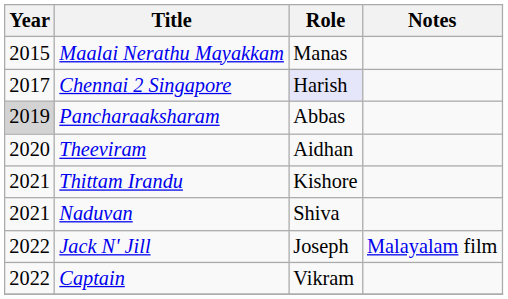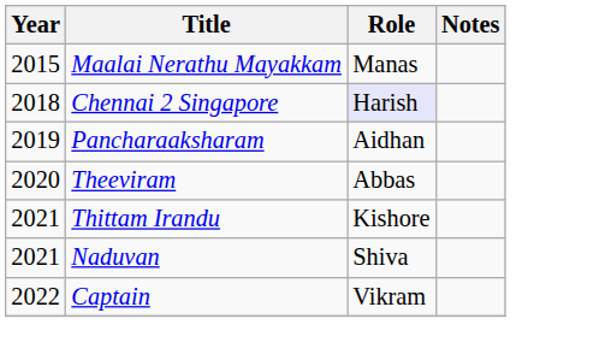 <table class="wikitable sortable">
 <tr>
 <th>Year</th>
 <th>Title</th>
 <th>Role</th>
 <th>Notes</th>
 </tr>
 <tr>
 <td>2015</td>
 <td><em><a href='#'>Maalai Nerathu Mayakkam</a></em></td>
 <td>Manas</td>
 <td></td>
 </tr>
 <tr>
-<td>2017</td>
+<td>2018</td>
 <td><em><a href='#'>Chennai 2 Singapore</a></em></td>
 <td style="background: lavender;">Harish</td>
 <td></td>
 </tr>
 <tr>
-<td style="background: lightgrey;">2019</td>
+<td>2019</td>
 <td><em><a href='#'>Pancharaaksharam</a></em></td>
-<td>Abbas</td>
+<td>Aidhan</td>
 <td></td>
 </tr>
 <tr>
 <td>2020</td>
 <td><em><a href='#'>Theeviram</a></em></td>
-<td>Aidhan</td>
+<td>Abbas</td>
 <td></td>
 </tr>
 <tr>
 <td>2021</td>
 <td><em><a href='#'>Thittam Irandu</a></em></td>
 <td>Kishore</td>
 <td></td>
 </tr>
 <tr>
 <td>2021</td>
 <td><em><a href='#'>Naduvan</a></em></td>
 <td>Shiva</td>
 <td></td>
 </tr>
 <tr>
 <td>2022</td>
-<td><em><a href='#'>Jack N' Jill</a></em></td>
-<td>Joseph</td>
-<td><a href='#'>Malayalam</a> film</td>
-</tr>
-<tr>
-<td>2022</td>
 <td><em><a href='#'>Captain</a></em></td>
 <td>Vikram</td>
 <td></td>
 </tr>
 <tr>
 </tr>
 </table>
